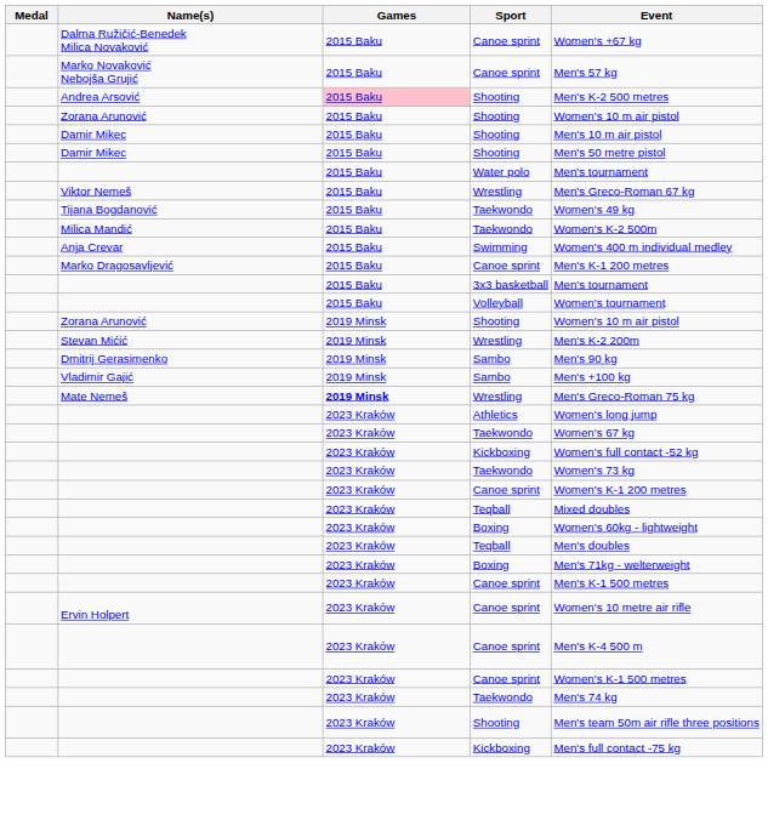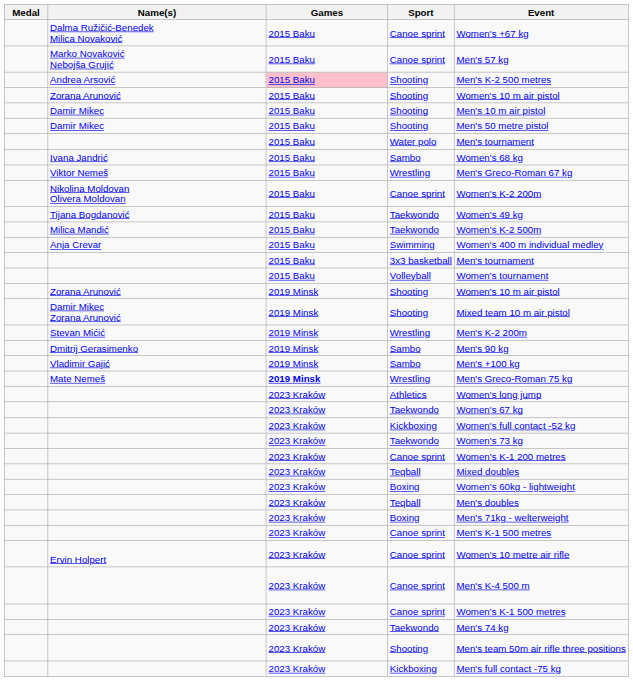 <table class="wikitable sortable" style="font-size: 95%;">
 <tr>
 <th style="width:4em">Medal</th>
 <th style="width:22em">Name(s)</th>
 <th style="width:12em">Games</th>
 <th>Sport</th>
 <th>Event</th>
 </tr>
 <tr>
 <td></td>
 <td><a href='#'>Dalma Ružičić-Benedek</a><br><a href='#'>Milica Novaković</a></td>
 <td> <a href='#'>2015 Baku</a></td>
 <td> <a href='#'>Canoe sprint</a></td>
 <td><a href='#'>Women's +67 kg</a></td>
 </tr>
 <tr>
 <td></td>
 <td><a href='#'>Marko Novaković</a><br><a href='#'>Nebojša Grujić</a></td>
 <td> <a href='#'>2015 Baku</a></td>
 <td> <a href='#'>Canoe sprint</a></td>
 <td><a href='#'>Men's 57 kg</a></td>
 </tr>
 <tr>
 <td></td>
 <td><a href='#'>Andrea Arsović</a></td>
 <td style="background: pink;"> <a href='#'>2015 Baku</a></td>
 <td> <a href='#'>Shooting</a></td>
 <td><a href='#'>Men's K-2 500 metres</a></td>
 </tr>
 <tr>
 <td></td>
 <td><a href='#'>Zorana Arunović</a></td>
 <td> <a href='#'>2015 Baku</a></td>
 <td> <a href='#'>Shooting</a></td>
 <td><a href='#'>Women's 10 m air pistol</a></td>
 </tr>
 <tr>
 <td></td>
 <td><a href='#'>Damir Mikec</a></td>
 <td> <a href='#'>2015 Baku</a></td>
 <td> <a href='#'>Shooting</a></td>
 <td><a href='#'>Men's 10 m air pistol</a></td>
 </tr>
 <tr>
 <td></td>
 <td><a href='#'>Damir Mikec</a></td>
 <td> <a href='#'>2015 Baku</a></td>
 <td> <a href='#'>Shooting</a></td>
 <td><a href='#'>Men's 50 metre pistol</a></td>
 </tr>
 <tr>
 <td></td>
 <td></td>
 <td> <a href='#'>2015 Baku</a></td>
 <td> <a href='#'>Water polo</a></td>
 <td><a href='#'>Men's tournament</a></td>
 </tr>
 <tr>
 <td></td>
+<td><a href='#'>Ivana Jandrić</a></td>
+<td> <a href='#'>2015 Baku</a></td>
+<td> <a href='#'>Sambo</a></td>
+<td><a href='#'>Women's 68 kg</a></td>
+</tr>
+<tr>
+<td></td>
 <td><a href='#'>Viktor Nemeš</a></td>
 <td> <a href='#'>2015 Baku</a></td>
 <td> <a href='#'>Wrestling</a></td>
 <td><a href='#'>Men's Greco-Roman 67 kg</a></td>
+</tr>
+<tr>
+<td></td>
+<td><a href='#'>Nikolina Moldovan</a><br><a href='#'>Olivera Moldovan</a></td>
+<td> <a href='#'>2015 Baku</a></td>
+<td> <a href='#'>Canoe sprint</a></td>
+<td><a href='#'>Women's K-2 200m</a></td>
 </tr>
 <tr>
 <td></td>
 <td><a href='#'>Tijana Bogdanović</a></td>
 <td> <a href='#'>2015 Baku</a></td>
 <td> <a href='#'>Taekwondo</a></td>
 <td><a href='#'>Women's 49 kg</a></td>
 </tr>
 <tr>
 <td></td>
 <td><a href='#'>Milica Mandić</a></td>
 <td> <a href='#'>2015 Baku</a></td>
 <td> <a href='#'>Taekwondo</a></td>
 <td><a href='#'>Women's K-2 500m</a></td>
 </tr>
 <tr>
 <td></td>
 <td><a href='#'>Anja Crevar</a></td>
 <td> <a href='#'>2015 Baku</a></td>
 <td> <a href='#'>Swimming</a></td>
 <td><a href='#'>Women's 400 m individual medley</a></td>
 </tr>
 <tr>
 <td></td>
-<td><a href='#'>Marko Dragosavljević</a></td>
-<td> <a href='#'>2015 Baku</a></td>
-<td> <a href='#'>Canoe sprint</a></td>
-<td><a href='#'>Men's K-1 200 metres</a></td>
-</tr>
-<tr>
-<td></td>
 <td></td>
 <td> <a href='#'>2015 Baku</a></td>
 <td> <a href='#'>3x3 basketball</a></td>
 <td><a href='#'>Men's tournament</a></td>
 </tr>
 <tr>
 <td></td>
 <td></td>
 <td> <a href='#'>2015 Baku</a></td>
 <td> <a href='#'>Volleyball</a></td>
 <td><a href='#'>Women's tournament</a></td>
 </tr>
 <tr>
 <td></td>
 <td><a href='#'>Zorana Arunović</a></td>
 <td> <a href='#'>2019 Minsk</a></td>
 <td> <a href='#'>Shooting</a></td>
 <td><a href='#'>Women's 10 m air pistol</a></td>
+</tr>
+<tr>
+<td></td>
+<td><a href='#'>Damir Mikec</a><br><a href='#'>Zorana Arunović</a></td>
+<td> <a href='#'>2019 Minsk</a></td>
+<td> <a href='#'>Shooting</a></td>
+<td><a href='#'>Mixed team 10 m air pistol</a></td>
 </tr>
 <tr>
 <td></td>
 <td><a href='#'>Stevan Mićić</a></td>
 <td> <a href='#'>2019 Minsk</a></td>
 <td> <a href='#'>Wrestling</a></td>
 <td><a href='#'>Men's K-2 200m</a></td>
 </tr>
 <tr>
 <td></td>
 <td><a href='#'>Dmitrij Gerasimenko</a></td>
 <td> <a href='#'>2019 Minsk</a></td>
 <td> <a href='#'>Sambo</a></td>
 <td><a href='#'>Men's 90 kg</a></td>
 </tr>
 <tr>
 <td></td>
 <td><a href='#'>Vladimir Gajić</a></td>
 <td> <a href='#'>2019 Minsk</a></td>
 <td> <a href='#'>Sambo</a></td>
 <td><a href='#'>Men's +100 kg</a></td>
 </tr>
 <tr>
 <td></td>
 <td><a href='#'>Mate Nemeš</a></td>
 <td><strong> <a href='#'>2019 Minsk</a></strong></td>
 <td> <a href='#'>Wrestling</a></td>
 <td><a href='#'>Men's Greco-Roman 75 kg</a></td>
 </tr>
 <tr>
 <td></td>
 <td></td>
 <td> <a href='#'>2023 Kraków</a></td>
 <td>  <a href='#'>Athletics</a></td>
 <td><a href='#'>Women's long jump</a></td>
 </tr>
 <tr>
 <td></td>
 <td></td>
 <td> <a href='#'>2023 Kraków</a></td>
 <td> <a href='#'>Taekwondo</a></td>
 <td><a href='#'>Women's 67 kg</a></td>
 </tr>
 <tr>
 <td></td>
 <td></td>
 <td> <a href='#'>2023 Kraków</a></td>
 <td>  <a href='#'>Kickboxing</a></td>
 <td><a href='#'>Women's full contact -52 kg</a></td>
 </tr>
 <tr>
 <td></td>
 <td></td>
 <td> <a href='#'>2023 Kraków</a></td>
 <td> <a href='#'>Taekwondo</a></td>
 <td><a href='#'>Women's 73 kg</a></td>
 </tr>
 <tr>
 <td></td>
 <td></td>
 <td> <a href='#'>2023 Kraków</a></td>
 <td> <a href='#'>Canoe sprint</a></td>
 <td><a href='#'>Women's K-1 200 metres</a></td>
 </tr>
 <tr>
 <td></td>
 <td><br></td>
 <td> <a href='#'>2023 Kraków</a></td>
 <td> <a href='#'>Teqball</a></td>
 <td><a href='#'>Mixed doubles</a></td>
 </tr>
 <tr>
 <td></td>
 <td></td>
 <td> <a href='#'>2023 Kraków</a></td>
 <td> <a href='#'>Boxing</a></td>
 <td><a href='#'>Women's 60kg - lightweight</a></td>
 </tr>
 <tr>
 <td></td>
 <td><br></td>
 <td> <a href='#'>2023 Kraków</a></td>
 <td>  <a href='#'>Teqball</a></td>
 <td><a href='#'>Men's doubles</a></td>
 </tr>
 <tr>
 <td></td>
 <td></td>
 <td> <a href='#'>2023 Kraków</a></td>
 <td> <a href='#'>Boxing</a></td>
 <td><a href='#'>Men's 71kg - welterweight</a></td>
 </tr>
 <tr>
 <td></td>
 <td></td>
 <td> <a href='#'>2023 Kraków</a></td>
 <td> <a href='#'>Canoe sprint</a></td>
 <td><a href='#'>Men's K-1 500 metres</a></td>
 </tr>
 <tr>
 <td></td>
 <td><br><a href='#'>Ervin Holpert</a></td>
 <td> <a href='#'>2023 Kraków</a></td>
 <td> <a href='#'>Canoe sprint</a></td>
 <td><a href='#'>Women's 10 metre air rifle</a></td>
 </tr>
 <tr>
 <td></td>
 <td><br><br><br></td>
 <td> <a href='#'>2023 Kraków</a></td>
 <td> <a href='#'>Canoe sprint</a></td>
 <td><a href='#'>Men's K-4 500 m</a></td>
 </tr>
 <tr>
 <td></td>
 <td></td>
 <td> <a href='#'>2023 Kraków</a></td>
 <td> <a href='#'>Canoe sprint</a></td>
 <td><a href='#'>Women's K-1 500 metres</a></td>
 </tr>
 <tr>
 <td></td>
 <td></td>
 <td> <a href='#'>2023 Kraków</a></td>
 <td> <a href='#'>Taekwondo</a></td>
 <td><a href='#'>Men's 74 kg</a></td>
 </tr>
 <tr>
 <td></td>
 <td><br><br></td>
 <td> <a href='#'>2023 Kraków</a></td>
 <td> <a href='#'>Shooting</a></td>
 <td><a href='#'>Men's team 50m air rifle three positions</a></td>
 </tr>
 <tr>
 <td></td>
 <td></td>
 <td> <a href='#'>2023 Kraków</a></td>
 <td>  <a href='#'>Kickboxing</a></td>
 <td><a href='#'>Men's full contact -75 kg</a></td>
 </tr>
 </table>
